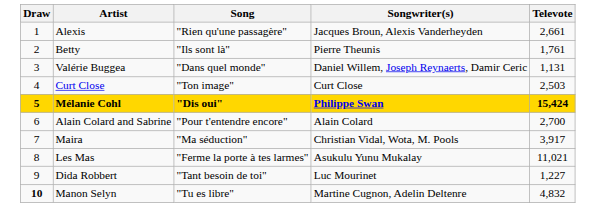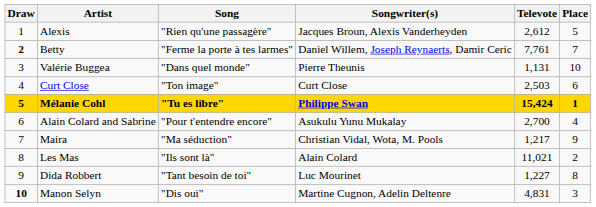 <table class="sortable wikitable" style="margin: 1em auto 1em auto; text-align:center">
 <tr>
 <th>Draw</th>
 <th>Artist</th>
 <th>Song</th>
 <th>Songwriter(s)</th>
 <th>Televote</th>
+<th>Place</th>
 </tr>
 <tr>
 <td>1</td>
 <td align="left">Alexis</td>
 <td align="left">"Rien qu'une passagère"</td>
 <td align="left">Jacques Broun, Alexis Vanderheyden</td>
-<td>2,661</td>
+<td>2,612</td>
+<td>5</td>
 </tr>
 <tr>
-<td>2</td>
+<td><strong>2</strong></td>
 <td align="left">Betty</td>
-<td align="left">"Ils sont là"</td>
-<td align="left">Pierre Theunis</td>
-<td>1,761</td>
+<td align="left">"Ferme la porte à tes larmes"</td>
+<td align="left">Daniel Willem, <a href='#'>Joseph Reynaerts</a>, Damir Ceric</td>
+<td>7,761</td>
+<td>7</td>
 </tr>
 <tr>
 <td>3</td>
 <td align="left">Valérie Buggea</td>
 <td align="left">"Dans quel monde"</td>
-<td align="left">Daniel Willem, <a href='#'>Joseph Reynaerts</a>, Damir Ceric</td>
+<td align="left">Pierre Theunis</td>
 <td>1,131</td>
+<td>10</td>
 </tr>
 <tr>
 <td>4</td>
 <td align="left"><a href='#'>Curt Close</a></td>
 <td align="left">"Ton image"</td>
 <td align="left">Curt Close</td>
 <td>2,503</td>
+<td>6</td>
 </tr>
 <tr style="font-weight:bold; background:gold;">
 <td>5</td>
 <td align="left">Mélanie Cohl</td>
-<td align="left">"Dis oui"</td>
+<td align="left">"Tu es libre"</td>
 <td align="left"><a href='#'>Philippe Swan</a></td>
 <td>15,424</td>
+<td>1</td>
 </tr>
 <tr>
 <td>6</td>
 <td align="left">Alain Colard and Sabrine</td>
 <td align="left">"Pour t'entendre encore"</td>
-<td align="left">Alain Colard</td>
+<td align="left">Asukulu Yunu Mukalay</td>
 <td>2,700</td>
+<td>4</td>
 </tr>
 <tr>
 <td>7</td>
 <td align="left">Maira</td>
 <td align="left">"Ma séduction"</td>
 <td align="left">Christian Vidal, Wota, M. Pools</td>
-<td>3,917</td>
+<td>1,217</td>
+<td>9</td>
 </tr>
 <tr>
 <td>8</td>
 <td align="left">Les Mas</td>
-<td align="left">"Ferme la porte à tes larmes"</td>
-<td align="left">Asukulu Yunu Mukalay</td>
+<td align="left">"Ils sont là"</td>
+<td align="left">Alain Colard</td>
 <td>11,021</td>
+<td>2</td>
 </tr>
 <tr>
 <td>9</td>
 <td align="left">Dida Robbert</td>
 <td align="left">"Tant besoin de toi"</td>
 <td align="left">Luc Mourinet</td>
 <td>1,227</td>
+<td>8</td>
 </tr>
 <tr>
 <td><strong>10</strong></td>
 <td align="left">Manon Selyn</td>
-<td align="left">"Tu es libre"</td>
+<td align="left">"Dis oui"</td>
 <td align="left">Martine Cugnon, Adelin Deltenre</td>
-<td>4,832</td>
+<td>4,831</td>
+<td>3</td>
 </tr>
 </table>
